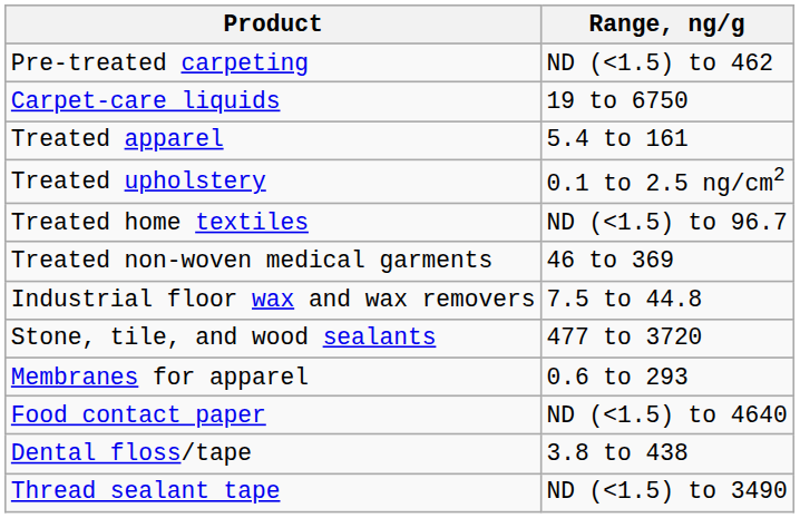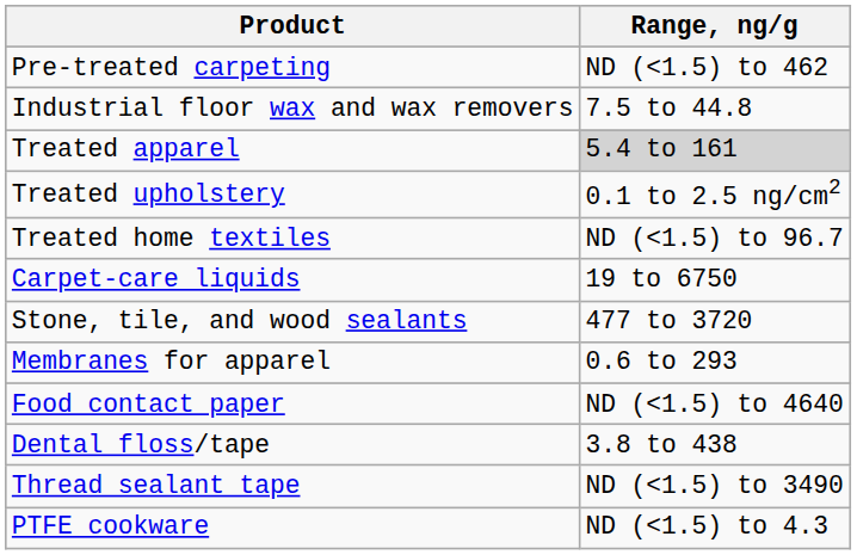 <table class="wikitable">
 <tr>
 <th>Product</th>
 <th>Range, ng/g</th>
 </tr>
 <tr>
 <td>Pre-treated <a href='#'>carpeting</a></td>
 <td>ND (<1.5) to 462</td>
 </tr>
 <tr>
-<td><a href='#'>Carpet-care liquids</a></td>
-<td>19 to 6750</td>
+<td>Industrial floor <a href='#'>wax</a> and wax removers</td>
+<td>7.5 to 44.8</td>
 </tr>
 <tr>
 <td>Treated <a href='#'>apparel</a></td>
-<td>5.4 to 161</td>
+<td style="background: lightgrey;">5.4 to 161</td>
 </tr>
 <tr>
 <td>Treated <a href='#'>upholstery</a></td>
 <td>0.1 to 2.5 ng/cm<sup>2</sup></td>
 </tr>
 <tr>
 <td>Treated home <a href='#'>textiles</a></td>
 <td>ND (<1.5) to 96.7</td>
 </tr>
 <tr>
-<td>Treated non-woven medical garments</td>
-<td>46 to 369</td>
-</tr>
-<tr>
-<td>Industrial floor <a href='#'>wax</a> and wax removers</td>
-<td>7.5 to 44.8</td>
+<td><a href='#'>Carpet-care liquids</a></td>
+<td>19 to 6750</td>
 </tr>
 <tr>
 <td>Stone, tile, and wood <a href='#'>sealants</a></td>
 <td>477 to 3720</td>
 </tr>
 <tr>
 <td><a href='#'>Membranes</a> for apparel</td>
 <td>0.6 to 293</td>
 </tr>
 <tr>
 <td><a href='#'>Food contact paper</a></td>
 <td>ND (<1.5) to 4640</td>
 </tr>
 <tr>
 <td><a href='#'>Dental floss</a>/tape</td>
 <td>3.8 to 438</td>
 </tr>
 <tr>
 <td><a href='#'>Thread sealant tape</a></td>
 <td>ND (<1.5) to 3490</td>
 </tr>
+<tr>
+<td><a href='#'>PTFE cookware</a></td>
+<td>ND (<1.5) to 4.3</td>
+</tr>
 </table>
